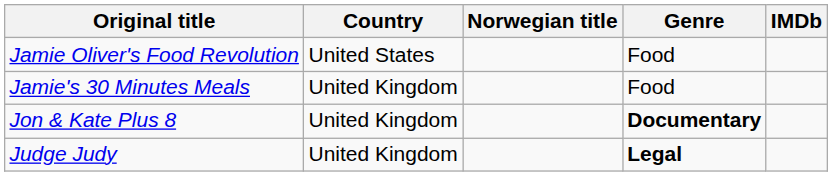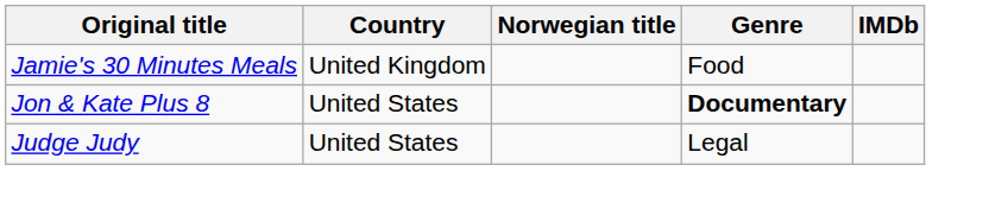 <table class="wikitable">
 <tr>
 <th>Original title</th>
 <th>Country</th>
 <th>Norwegian title</th>
 <th>Genre</th>
 <th>IMDb</th>
-</tr>
-<tr>
-<td><em><a href='#'>Jamie Oliver's Food Revolution</a></em></td>
-<td>United States</td>
-<td></td>
-<td>Food</td>
-<td></td>
 </tr>
 <tr>
 <td><em><a href='#'>Jamie's 30 Minutes Meals</a></em></td>
 <td>United Kingdom</td>
 <td></td>
 <td>Food</td>
 <td></td>
 </tr>
 <tr>
 <td><em><a href='#'>Jon & Kate Plus 8</a></em></td>
-<td>United Kingdom</td>
+<td>United States</td>
 <td></td>
 <td><strong>Documentary</strong></td>
 <td></td>
 </tr>
 <tr>
 <td><em><a href='#'>Judge Judy</a></em></td>
-<td>United Kingdom</td>
+<td>United States</td>
 <td></td>
-<td><strong>Legal</strong></td>
+<td>Legal</td>
 <td></td>
 </tr>
 </table>
